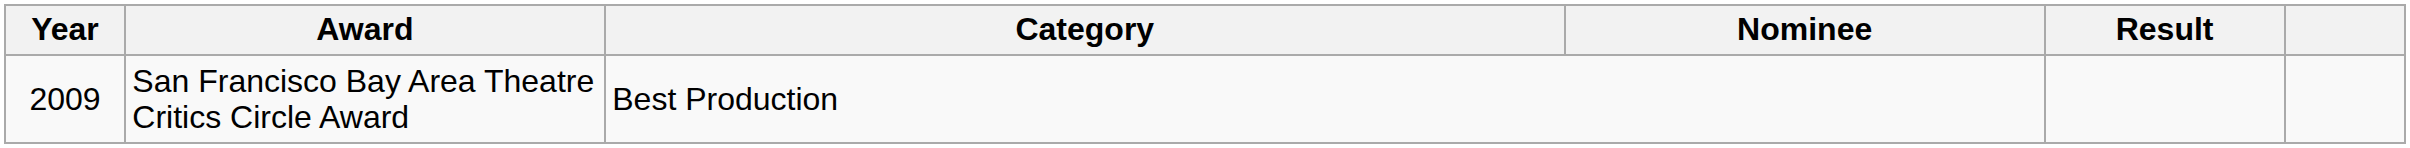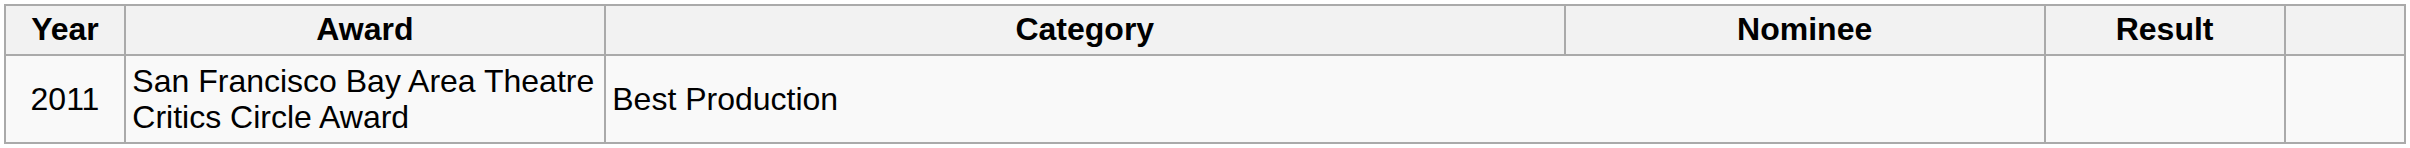 <table class="wikitable" width="95%">
 <tr>
 <th width="5%">Year</th>
 <th width="20%">Award</th>
 <th width="40%">Category</th>
 <th width="20%">Nominee</th>
 <th width="10%">Result</th>
 <th width="5%"></th>
 </tr>
 <tr>
-<td align="center">2009</td>
+<td align="center">2011</td>
 <td>San Francisco Bay Area Theatre Critics Circle Award</td>
 <td colspan="2">Best Production</td>
 <td></td>
 <td align="center"></td>
 </tr>
 </table>
